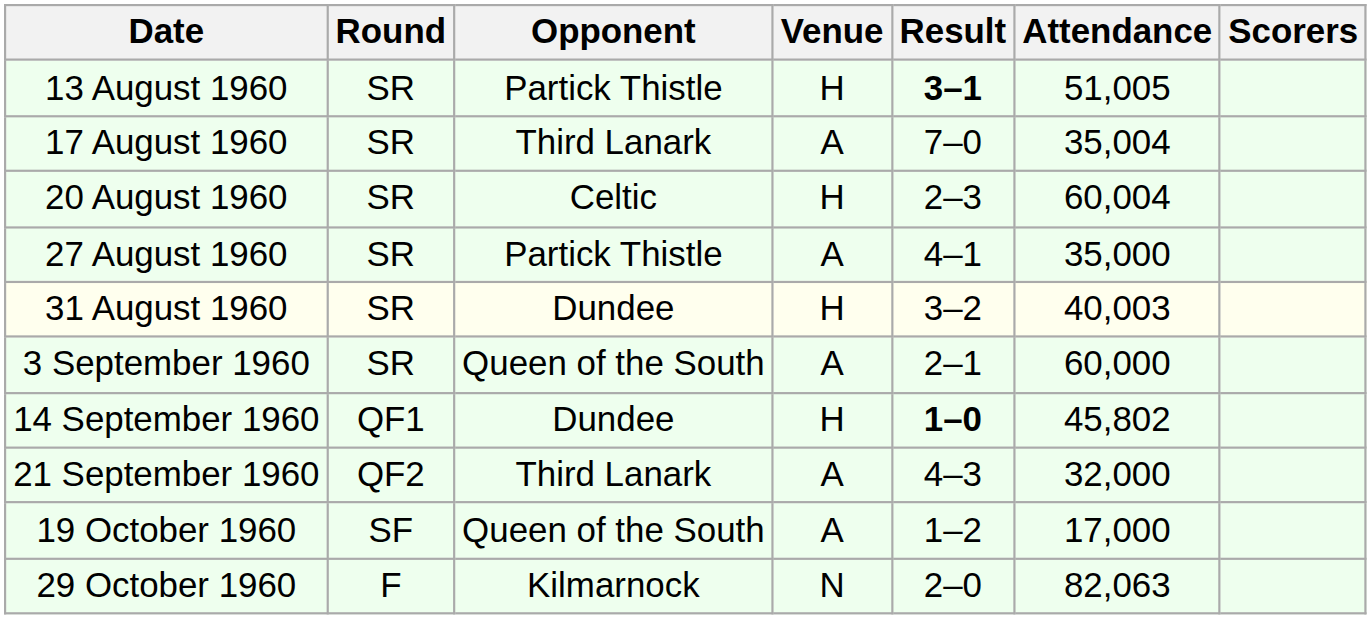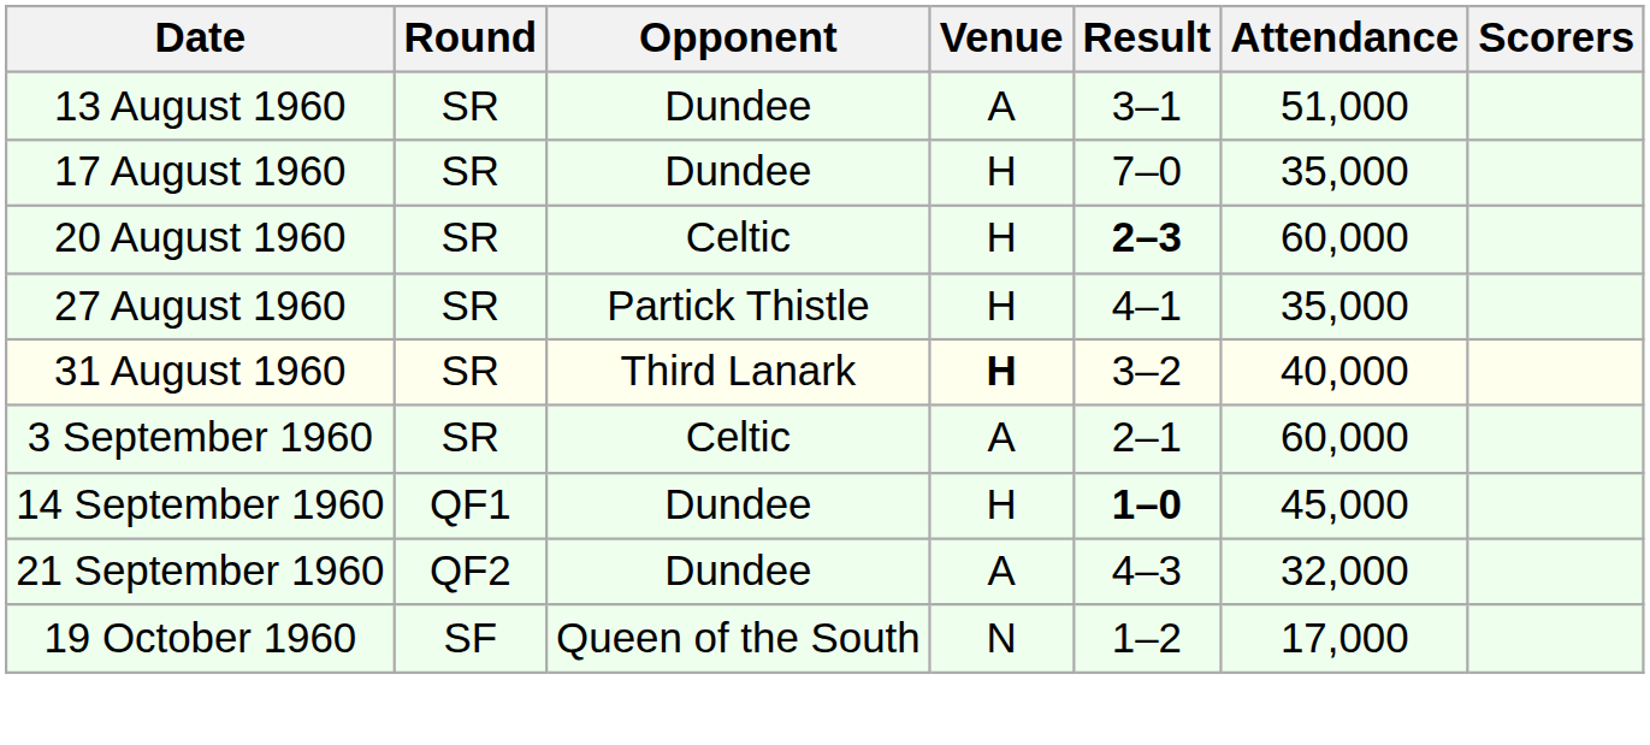 <table class="wikitable sortable" style="font-size:100%; text-align:center">
 <tr>
 <th>Date</th>
 <th>Round</th>
 <th>Opponent</th>
 <th>Venue</th>
 <th>Result</th>
 <th>Attendance</th>
 <th>Scorers</th>
 </tr>
 <tr bgcolor = "#EEFFEE">
 <td>13 August 1960</td>
 <td>SR</td>
-<td>Partick Thistle</td>
-<td>H</td>
-<td><strong>3–1</strong></td>
-<td>51,005</td>
+<td>Dundee</td>
+<td>A</td>
+<td>3–1</td>
+<td>51,000</td>
 <td></td>
 </tr>
 <tr bgcolor = "#EEFFEE">
 <td>17 August 1960</td>
 <td>SR</td>
-<td>Third Lanark</td>
-<td>A</td>
+<td>Dundee</td>
+<td>H</td>
 <td>7–0</td>
-<td>35,004</td>
+<td>35,000</td>
 <td></td>
 </tr>
 <tr bgcolor = "#EEFFEE">
 <td>20 August 1960</td>
 <td>SR</td>
 <td>Celtic</td>
 <td>H</td>
-<td>2–3</td>
-<td>60,004</td>
+<td><strong>2–3</strong></td>
+<td>60,000</td>
 <td></td>
 </tr>
 <tr bgcolor = "#EEFFEE">
 <td>27 August 1960</td>
 <td>SR</td>
 <td>Partick Thistle</td>
-<td>A</td>
+<td>H</td>
 <td>4–1</td>
 <td>35,000</td>
 <td></td>
 </tr>
 <tr bgcolor = "#FFFFEE">
 <td>31 August 1960</td>
 <td>SR</td>
-<td>Dundee</td>
-<td>H</td>
+<td>Third Lanark</td>
+<td><strong>H</strong></td>
 <td>3–2</td>
-<td>40,003</td>
+<td>40,000</td>
 <td></td>
 </tr>
 <tr bgcolor = "#EEFFEE">
 <td>3 September 1960</td>
 <td>SR</td>
-<td>Queen of the South</td>
+<td>Celtic</td>
 <td>A</td>
 <td>2–1</td>
 <td>60,000</td>
 <td></td>
 </tr>
 <tr bgcolor = "#EEFFEE">
 <td>14 September 1960</td>
 <td>QF1</td>
 <td>Dundee</td>
 <td>H</td>
 <td><strong>1–0</strong></td>
-<td>45,802</td>
+<td>45,000</td>
 <td></td>
 </tr>
 <tr bgcolor = "#EEFFEE">
 <td>21 September 1960</td>
 <td>QF2</td>
-<td>Third Lanark</td>
+<td>Dundee</td>
 <td>A</td>
 <td>4–3</td>
 <td>32,000</td>
 <td></td>
 </tr>
 <tr bgcolor = "#EEFFEE">
 <td>19 October 1960</td>
 <td>SF</td>
 <td>Queen of the South</td>
-<td>A</td>
+<td>N</td>
 <td>1–2</td>
 <td>17,000</td>
 <td></td>
 </tr>
-<tr bgcolor = "#EEFFEE">
-<td>29 October 1960</td>
-<td>F</td>
-<td>Kilmarnock</td>
-<td>N</td>
-<td>2–0</td>
-<td>82,063</td>
-<td></td>
-</tr>
 </table>
